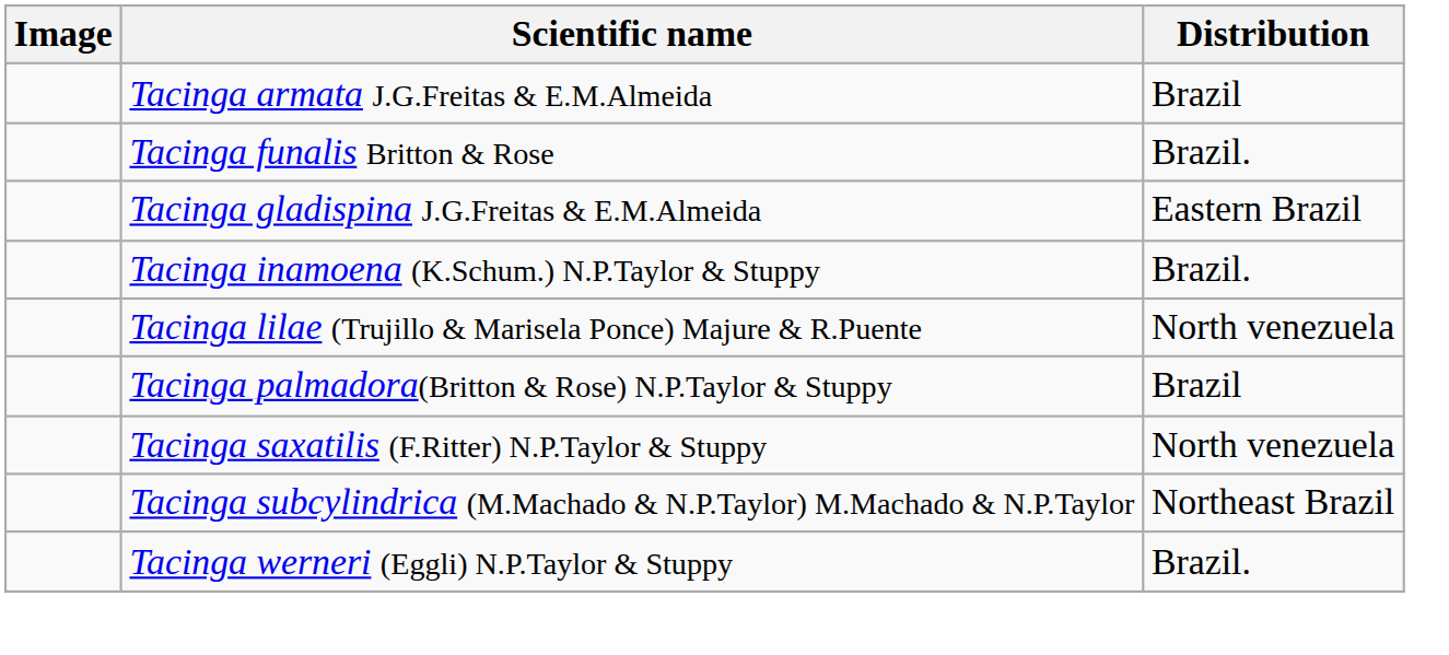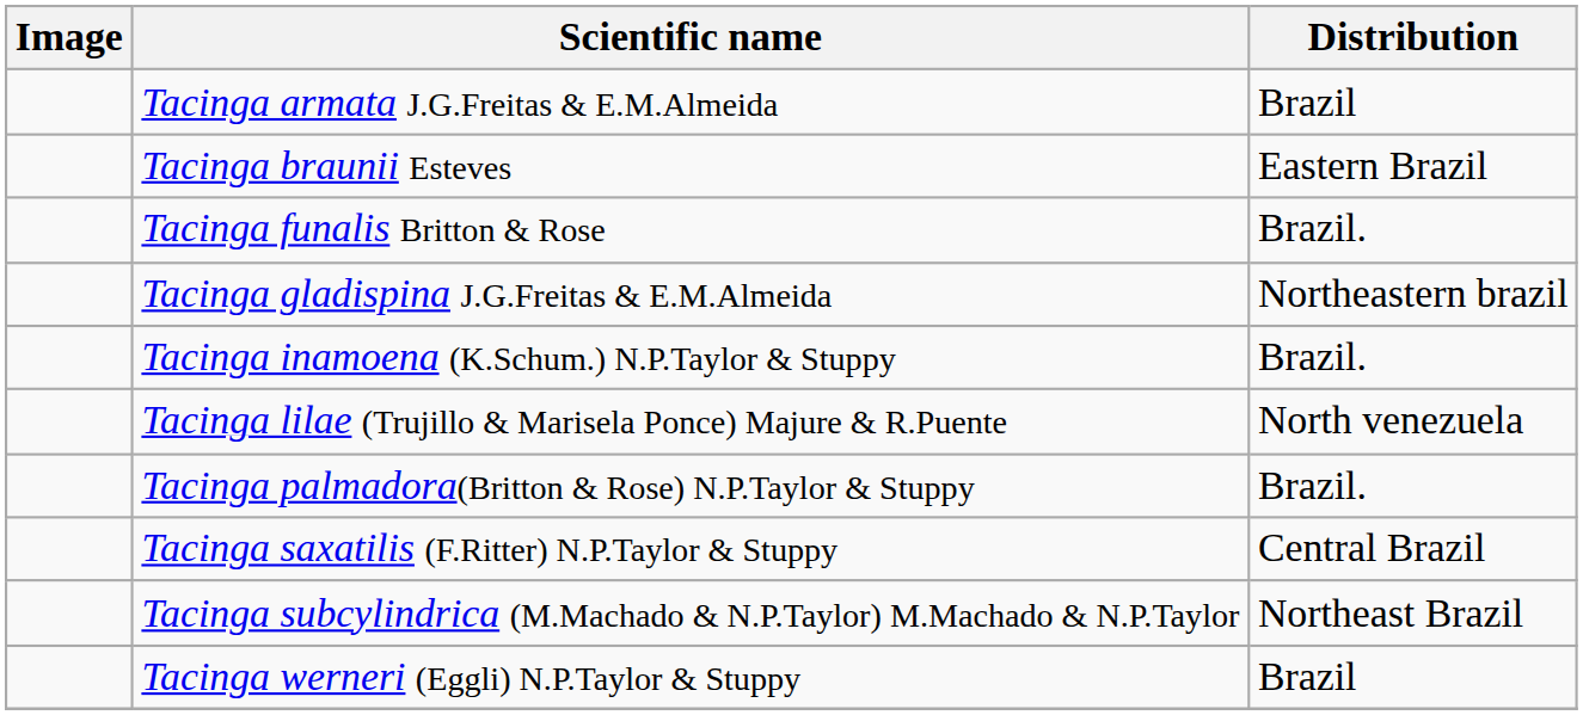 <table class="wikitable">
 <tr>
 <th>Image</th>
 <th>Scientific name</th>
 <th>Distribution</th>
 </tr>
 <tr>
 <td></td>
 <td><em><a href='#'>Tacinga armata</a></em> <small>J.G.Freitas & E.M.Almeida</small></td>
 <td>Brazil</td>
 </tr>
 <tr>
 <td></td>
+<td><em><a href='#'>Tacinga braunii</a></em> <small>Esteves</small></td>
+<td>Eastern Brazil</td>
+</tr>
+<tr>
+<td></td>
 <td><em><a href='#'>Tacinga funalis</a></em> <small>Britton & Rose</small></td>
 <td>Brazil.</td>
 </tr>
 <tr>
 <td></td>
 <td><em><a href='#'>Tacinga gladispina</a></em> <small>J.G.Freitas & E.M.Almeida</small></td>
-<td>Eastern Brazil</td>
+<td>Northeastern brazil</td>
 </tr>
 <tr>
 <td></td>
 <td><em><a href='#'>Tacinga inamoena</a></em> <small>(K.Schum.) N.P.Taylor & Stuppy</small></td>
 <td>Brazil.</td>
 </tr>
 <tr>
 <td></td>
 <td><em><a href='#'>Tacinga lilae</a></em> <small>(Trujillo & Marisela Ponce) Majure & R.Puente</small></td>
 <td>North venezuela</td>
 </tr>
 <tr>
 <td></td>
 <td><em><a href='#'>Tacinga palmadora</a></em><small>(Britton & Rose) N.P.Taylor & Stuppy</small></td>
-<td>Brazil</td>
+<td>Brazil.</td>
 </tr>
 <tr>
 <td></td>
 <td><em><a href='#'>Tacinga saxatilis</a></em> <small>(F.Ritter) N.P.Taylor & Stuppy</small></td>
-<td>North venezuela</td>
+<td>Central Brazil</td>
 </tr>
 <tr>
 <td></td>
 <td><em><a href='#'>Tacinga subcylindrica</a></em> <small>(M.Machado & N.P.Taylor) M.Machado & N.P.Taylor</small></td>
 <td>Northeast Brazil</td>
 </tr>
 <tr>
 <td></td>
 <td><em><a href='#'>Tacinga werneri</a></em> <small>(Eggli) N.P.Taylor & Stuppy</small></td>
-<td>Brazil.</td>
+<td>Brazil</td>
 </tr>
 <tr>
 </tr>
 </table>
